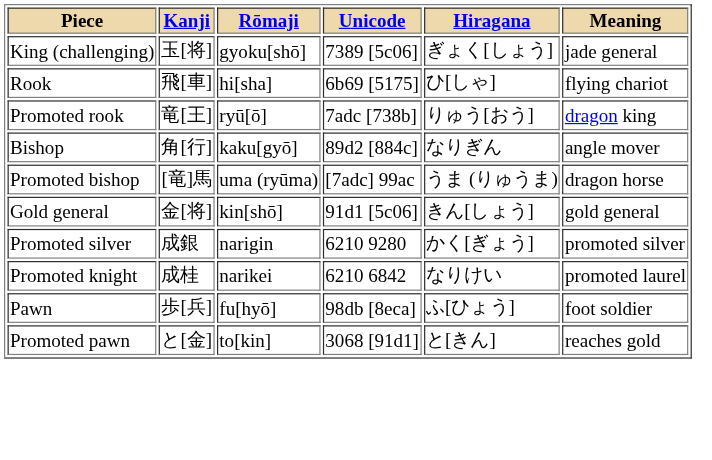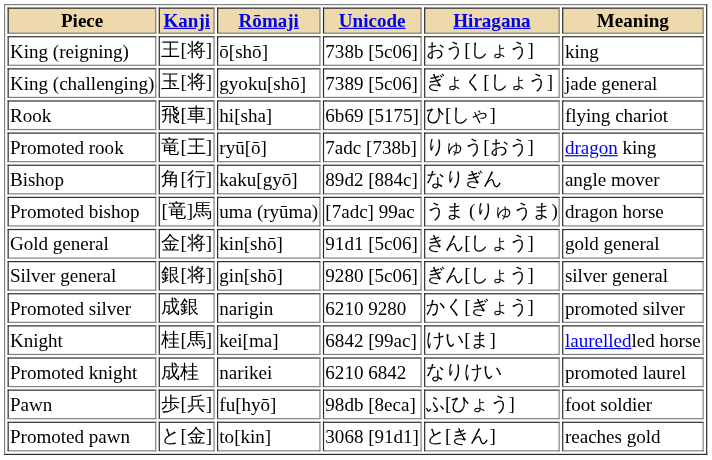 <table border="1">
 <tr style="background:#EDD9AB;">
 <th>Piece</th>
 <th><a href='#'>Kanji</a></th>
 <th><a href='#'>Rōmaji</a></th>
 <th><a href='#'>Unicode</a></th>
 <th><a href='#'>Hiragana</a></th>
 <th>Meaning</th>
+</tr>
+<tr>
+<td>King (reigning)</td>
+<td>王[将]</td>
+<td>ō[shō]</td>
+<td>738b [5c06]</td>
+<td>おう[しょう]</td>
+<td>king</td>
 </tr>
 <tr>
 <td>King (challenging)</td>
 <td>玉[将]</td>
 <td>gyoku[shō]</td>
 <td>7389 [5c06]</td>
 <td>ぎょく[しょう]</td>
 <td>jade general</td>
 </tr>
 <tr>
 <td>Rook</td>
 <td>飛[車]</td>
 <td>hi[sha]</td>
 <td>6b69 [5175]</td>
 <td>ひ[しゃ]</td>
 <td>flying chariot</td>
 </tr>
 <tr>
 <td>Promoted rook</td>
 <td>竜[王]</td>
 <td>ryū[ō]</td>
 <td>7adc [738b]</td>
 <td>りゅう[おう]</td>
 <td><a href='#'>dragon</a> king</td>
 </tr>
 <tr>
 <td>Bishop</td>
 <td>角[行]</td>
 <td>kaku[gyō]</td>
 <td>89d2 [884c]</td>
 <td>なりぎん</td>
 <td>angle mover</td>
 </tr>
 <tr>
 <td>Promoted bishop</td>
 <td>[竜]馬</td>
 <td>uma (ryūma)</td>
 <td>[7adc] 99ac</td>
 <td>うま (りゅうま)</td>
 <td>dragon horse</td>
 </tr>
 <tr>
 <td>Gold general</td>
 <td>金[将]</td>
 <td>kin[shō]</td>
 <td>91d1 [5c06]</td>
 <td>きん[しょう]</td>
 <td>gold general</td>
 </tr>
 <tr>
+<td>Silver general</td>
+<td>銀[将]</td>
+<td>gin[shō]</td>
+<td>9280 [5c06]</td>
+<td>ぎん[しょう]</td>
+<td>silver general</td>
+</tr>
+<tr>
 <td>Promoted silver</td>
 <td>成銀</td>
 <td>narigin</td>
 <td>6210 9280</td>
 <td>かく[ぎょう]</td>
 <td>promoted silver</td>
+</tr>
+<tr>
+<td>Knight</td>
+<td>桂[馬]</td>
+<td>kei[ma]</td>
+<td>6842 [99ac]</td>
+<td>けい[ま]</td>
+<td><a href='#'>laurelled</a>led horse</td>
 </tr>
 <tr>
 <td>Promoted knight</td>
 <td>成桂</td>
 <td>narikei</td>
 <td>6210 6842</td>
 <td>なりけい</td>
 <td>promoted laurel</td>
 </tr>
 <tr>
 <td>Pawn</td>
 <td>歩[兵]</td>
 <td>fu[hyō]</td>
 <td>98db [8eca]</td>
 <td>ふ[ひょう]</td>
 <td>foot soldier</td>
 </tr>
 <tr>
 <td>Promoted pawn</td>
 <td>と[金]</td>
 <td>to[kin]</td>
 <td>3068 [91d1]</td>
 <td>と[きん]</td>
 <td>reaches gold</td>
 </tr>
 </table>
